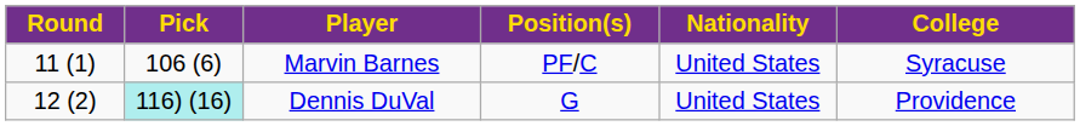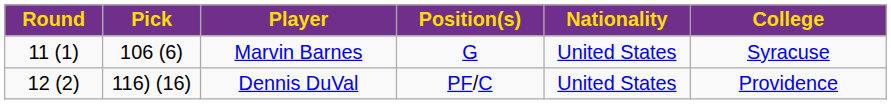 <table class="wikitable sortable sortable">
 <tr>
 <th style="background:#702F8B; color:#FEDD03" width="10%">Round</th>
 <th style="background:#702F8B; color:#FEDD03" width="10%">Pick</th>
 <th style="background:#702F8B; color:#FEDD03" width="20%">Player</th>
 <th style="background:#702F8B; color:#FEDD03" width="15%">Position(s)</th>
 <th style="background:#702F8B; color:#FEDD03" width="15%">Nationality</th>
 <th style="background:#702F8B; color:#FEDD03" width="20%">College</th>
 </tr>
 <tr style="text-align: center">
 <td>11 (1)</td>
 <td>106 (6)</td>
 <td><a href='#'>Marvin Barnes</a></td>
-<td><a href='#'>PF</a>/<a href='#'>C</a></td>
+<td><a href='#'>G</a></td>
 <td> <a href='#'>United States</a></td>
 <td><a href='#'>Syracuse</a></td>
 </tr>
 <tr style="text-align: center">
 <td>12 (2)</td>
-<td style="background: paleturquoise;">116) (16)</td>
+<td>116) (16)</td>
 <td><a href='#'>Dennis DuVal</a></td>
-<td><a href='#'>G</a></td>
+<td><a href='#'>PF</a>/<a href='#'>C</a></td>
 <td> <a href='#'>United States</a></td>
 <td><a href='#'>Providence</a></td>
 </tr>
 </table>
